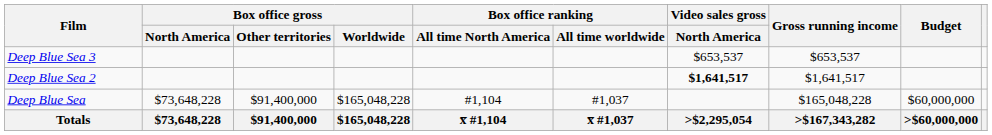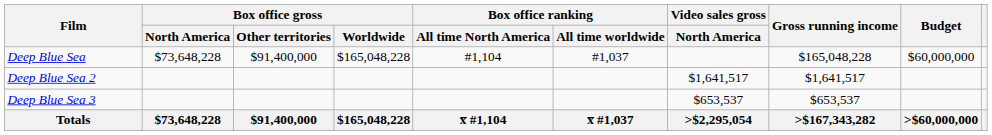 <table class="wikitable sortable" border="1" style="text-align: center;">
 <tr>
 <th rowspan="2" style="width:14%;">Film</th>
 <th colspan="3">Box office gross</th>
 <th colspan="2">Box office ranking</th>
 <th>Video sales gross</th>
 <th rowspan="2">Gross running income</th>
 <th rowspan="2">Budget</th>
 <th rowspan="2"></th>
 </tr>
 <tr>
 <th>North America</th>
 <th>Other territories</th>
 <th>Worldwide</th>
 <th>All time North America</th>
 <th>All time worldwide</th>
 <th>North America</th>
 </tr>
 <tr>
+<td style="text-align: left;"><em><a href='#'>Deep Blue Sea</a></em></td>
+<td>$73,648,228</td>
+<td>$91,400,000</td>
+<td>$165,048,228</td>
+<td>#1,104</td>
+<td>#1,037</td>
+<td></td>
+<td>$165,048,228</td>
+<td>$60,000,000</td>
+<td></td>
+</tr>
+<tr>
+<td style="text-align: left;"><em><a href='#'>Deep Blue Sea 2</a></em></td>
+<td></td>
+<td></td>
+<td></td>
+<td></td>
+<td></td>
+<td>$1,641,517</td>
+<td>$1,641,517</td>
+<td></td>
+<td></td>
+</tr>
+<tr>
 <td style="text-align: left;"><em><a href='#'>Deep Blue Sea 3</a></em></td>
 <td></td>
 <td></td>
 <td></td>
 <td></td>
 <td></td>
 <td>$653,537</td>
 <td>$653,537</td>
 <td></td>
-<td></td>
-</tr>
-<tr>
-<td style="text-align: left;"><em><a href='#'>Deep Blue Sea 2</a></em></td>
-<td></td>
-<td></td>
-<td></td>
-<td></td>
-<td></td>
-<td><strong>$1,641,517</strong></td>
-<td>$1,641,517</td>
-<td></td>
-<td></td>
-</tr>
-<tr>
-<td style="text-align: left;"><em><a href='#'>Deep Blue Sea</a></em></td>
-<td>$73,648,228</td>
-<td>$91,400,000</td>
-<td>$165,048,228</td>
-<td>#1,104</td>
-<td>#1,037</td>
-<td></td>
-<td>$165,048,228</td>
-<td>$60,000,000</td>
 <td></td>
 </tr>
 <tr>
 <th>Totals</th>
 <th>$73,648,228</th>
 <th>$91,400,000</th>
 <th>$165,048,228</th>
 <th>x̅ #1,104</th>
 <th>x̅ #1,037</th>
 <th>>$2,295,054</th>
 <th>>$167,343,282</th>
 <th>>$60,000,000</th>
 <th></th>
 </tr>
 </table>
